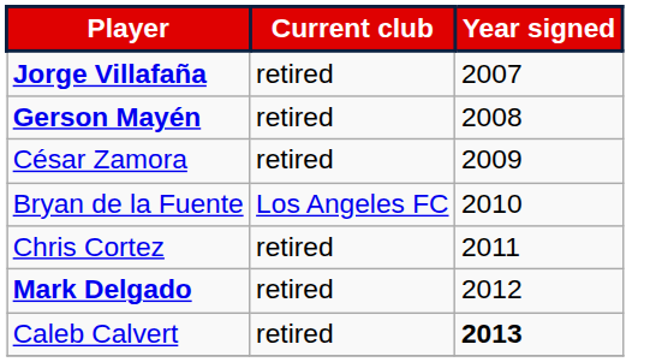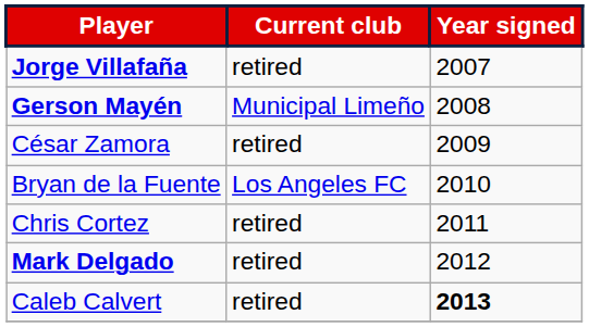 <table class="wikitable" style="text-align:center">
 <tr>
 <th style="background:#DF0101; color:#FFFFFF; border:2px solid #091F3F;">Player</th>
 <th style="background:#DF0101; color:#FFFFFF; border:2px solid #091F3F;">Current club</th>
 <th style="background:#DF0101; color:#FFFFFF; border:2px solid #091F3F;">Year signed</th>
 </tr>
 <tr>
 <td align=left> <strong><a href='#'>Jorge Villafaña</a></strong></td>
 <td align=left>retired</td>
 <td align=left>2007</td>
 </tr>
 <tr>
 <td align=left> <strong><a href='#'>Gerson Mayén</a></strong></td>
-<td align=left>retired</td>
+<td align=left> <a href='#'>Municipal Limeño</a></td>
 <td align=left>2008</td>
 </tr>
 <tr>
 <td align=left> <a href='#'>César Zamora</a></td>
 <td align=left>retired</td>
 <td align=left>2009</td>
 </tr>
 <tr>
 <td align=left> <a href='#'>Bryan de la Fuente</a></td>
 <td align=left> <a href='#'>Los Angeles FC</a></td>
 <td align=left>2010</td>
 </tr>
 <tr>
 <td align=left> <a href='#'>Chris Cortez</a></td>
 <td align=left>retired</td>
 <td align=left>2011</td>
 </tr>
 <tr>
 <td align=left> <strong><a href='#'>Mark Delgado</a></strong></td>
 <td align=left>retired</td>
 <td align=left>2012</td>
 </tr>
 <tr>
 <td align=left> <a href='#'>Caleb Calvert</a></td>
 <td align=left>retired</td>
 <td align=left><strong>2013</strong></td>
 </tr>
 <tr>
 </tr>
 </table>
